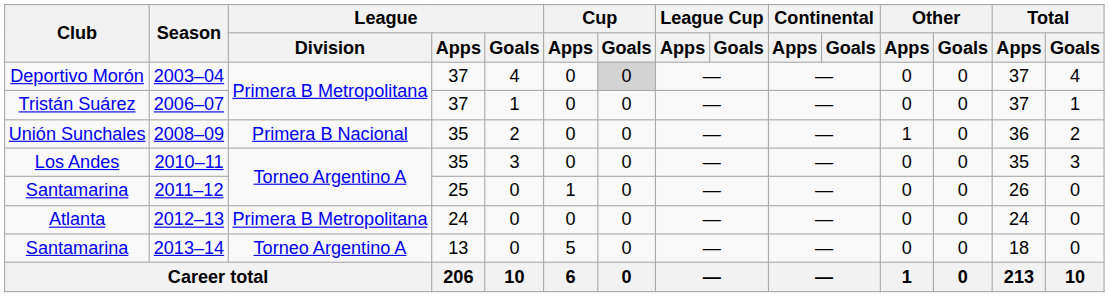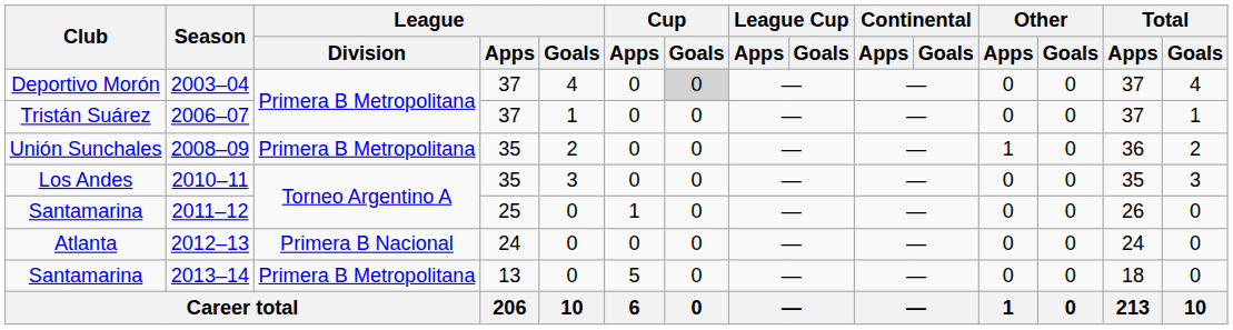 <table class="wikitable" style="text-align:center">
 <tr>
 <th rowspan="2">Club</th>
 <th rowspan="2">Season</th>
 <th colspan="3">League</th>
 <th colspan="2">Cup</th>
 <th colspan="2">League Cup</th>
 <th colspan="2">Continental</th>
 <th colspan="2">Other</th>
 <th colspan="2">Total</th>
 </tr>
 <tr>
 <th>Division</th>
 <th>Apps</th>
 <th>Goals</th>
 <th>Apps</th>
 <th>Goals</th>
 <th>Apps</th>
 <th>Goals</th>
 <th>Apps</th>
 <th>Goals</th>
 <th>Apps</th>
 <th>Goals</th>
 <th>Apps</th>
 <th>Goals</th>
 </tr>
 <tr>
 <td rowspan="1"><a href='#'>Deportivo Morón</a></td>
 <td><a href='#'>2003–04</a></td>
 <td rowspan="2"><a href='#'>Primera B Metropolitana</a></td>
 <td>37</td>
 <td>4</td>
 <td>0</td>
 <td style="background: lightgrey;">0</td>
 <td colspan="2">—</td>
 <td colspan="2">—</td>
 <td>0</td>
 <td>0</td>
 <td>37</td>
 <td>4</td>
 </tr>
 <tr>
 <td rowspan="1"><a href='#'>Tristán Suárez</a></td>
 <td><a href='#'>2006–07</a></td>
 <td>37</td>
 <td>1</td>
 <td>0</td>
 <td>0</td>
 <td colspan="2">—</td>
 <td colspan="2">—</td>
 <td>0</td>
 <td>0</td>
 <td>37</td>
 <td>1</td>
 </tr>
 <tr>
 <td rowspan="1"><a href='#'>Unión Sunchales</a></td>
 <td><a href='#'>2008–09</a></td>
-<td rowspan="1"><a href='#'>Primera B Nacional</a></td>
+<td rowspan="1"><a href='#'>Primera B Metropolitana</a></td>
 <td>35</td>
 <td>2</td>
 <td>0</td>
 <td>0</td>
 <td colspan="2">—</td>
 <td colspan="2">—</td>
 <td>1</td>
 <td>0</td>
 <td>36</td>
 <td>2</td>
 </tr>
 <tr>
 <td rowspan="1"><a href='#'>Los Andes</a></td>
 <td><a href='#'>2010–11</a></td>
 <td rowspan="2"><a href='#'>Torneo Argentino A</a></td>
 <td>35</td>
 <td>3</td>
 <td>0</td>
 <td>0</td>
 <td colspan="2">—</td>
 <td colspan="2">—</td>
 <td>0</td>
 <td>0</td>
 <td>35</td>
 <td>3</td>
 </tr>
 <tr>
 <td rowspan="1"><a href='#'>Santamarina</a></td>
 <td><a href='#'>2011–12</a></td>
 <td>25</td>
 <td>0</td>
 <td>1</td>
 <td>0</td>
 <td colspan="2">—</td>
 <td colspan="2">—</td>
 <td>0</td>
 <td>0</td>
 <td>26</td>
 <td>0</td>
 </tr>
 <tr>
 <td rowspan="1"><a href='#'>Atlanta</a></td>
 <td><a href='#'>2012–13</a></td>
-<td rowspan="1"><a href='#'>Primera B Metropolitana</a></td>
+<td rowspan="1"><a href='#'>Primera B Nacional</a></td>
 <td>24</td>
 <td>0</td>
 <td>0</td>
 <td>0</td>
 <td colspan="2">—</td>
 <td colspan="2">—</td>
 <td>0</td>
 <td>0</td>
 <td>24</td>
 <td>0</td>
 </tr>
 <tr>
 <td rowspan="1"><a href='#'>Santamarina</a></td>
 <td><a href='#'>2013–14</a></td>
-<td rowspan="1"><a href='#'>Torneo Argentino A</a></td>
+<td rowspan="1"><a href='#'>Primera B Metropolitana</a></td>
 <td>13</td>
 <td>0</td>
 <td>5</td>
 <td>0</td>
 <td colspan="2">—</td>
 <td colspan="2">—</td>
 <td>0</td>
 <td>0</td>
 <td>18</td>
 <td>0</td>
 </tr>
 <tr>
 <th colspan="3">Career total</th>
 <th>206</th>
 <th>10</th>
 <th>6</th>
 <th>0</th>
 <th colspan="2">—</th>
 <th colspan="2">—</th>
 <th>1</th>
 <th>0</th>
 <th>213</th>
 <th>10</th>
 </tr>
 </table>
